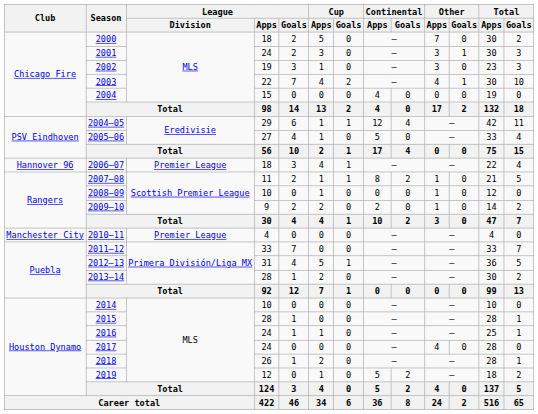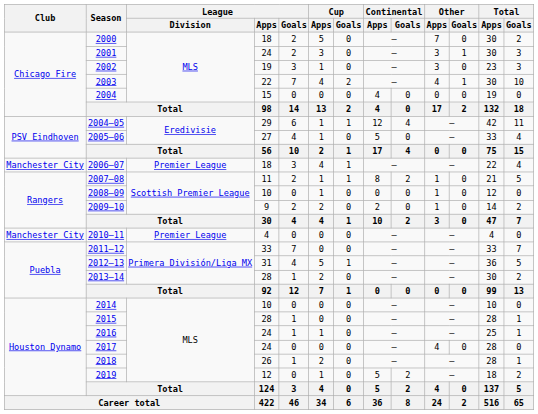 <table class="wikitable" style="text-align:center">
 <tr>
 <th rowspan="2">Club</th>
 <th rowspan="2">Season</th>
 <th colspan="3">League</th>
 <th colspan="2">Cup</th>
 <th colspan="2">Continental</th>
 <th colspan="2">Other</th>
 <th colspan="2">Total</th>
 </tr>
 <tr>
 <th>Division</th>
 <th>Apps</th>
 <th>Goals</th>
 <th>Apps</th>
 <th>Goals</th>
 <th>Apps</th>
 <th>Goals</th>
 <th>Apps</th>
 <th>Goals</th>
 <th>Apps</th>
 <th>Goals</th>
 </tr>
 <tr>
 <td rowspan="6"><a href='#'>Chicago Fire</a></td>
 <td><a href='#'>2000</a></td>
 <td rowspan="5"><a href='#'>MLS</a></td>
 <td>18</td>
 <td>2</td>
 <td>5</td>
 <td>0</td>
 <td colspan="2">—</td>
 <td>7</td>
 <td>0</td>
 <td>30</td>
 <td>2</td>
 </tr>
 <tr>
 <td><a href='#'>2001</a></td>
 <td>24</td>
 <td>2</td>
 <td>3</td>
 <td>0</td>
 <td colspan="2">—</td>
 <td>3</td>
 <td>1</td>
 <td>30</td>
 <td>3</td>
 </tr>
 <tr>
 <td><a href='#'>2002</a></td>
 <td>19</td>
 <td>3</td>
 <td>1</td>
 <td>0</td>
 <td colspan="2">—</td>
 <td>3</td>
 <td>0</td>
 <td>23</td>
 <td>3</td>
 </tr>
 <tr>
 <td><a href='#'>2003</a></td>
 <td>22</td>
 <td>7</td>
 <td>4</td>
 <td>2</td>
 <td colspan="2">—</td>
 <td>4</td>
 <td>1</td>
 <td>30</td>
 <td>10</td>
 </tr>
 <tr>
 <td><a href='#'>2004</a></td>
 <td>15</td>
 <td>0</td>
 <td>0</td>
 <td>0</td>
 <td>4</td>
 <td>0</td>
 <td>0</td>
 <td>0</td>
 <td>19</td>
 <td>0</td>
 </tr>
 <tr>
 <th colspan="2">Total</th>
 <th>98</th>
 <th>14</th>
 <th>13</th>
 <th>2</th>
 <th>4</th>
 <th>0</th>
 <th>17</th>
 <th>2</th>
 <th>132</th>
 <th>18</th>
 </tr>
 <tr>
 <td rowspan="3"><a href='#'>PSV Eindhoven</a></td>
 <td><a href='#'>2004–05</a></td>
 <td rowspan="2"><a href='#'>Eredivisie</a></td>
 <td>29</td>
 <td>6</td>
 <td>1</td>
 <td>1</td>
 <td>12</td>
 <td>4</td>
 <td colspan="2">—</td>
 <td>42</td>
 <td>11</td>
 </tr>
 <tr>
 <td><a href='#'>2005–06</a></td>
 <td>27</td>
 <td>4</td>
 <td>1</td>
 <td>0</td>
 <td>5</td>
 <td>0</td>
 <td colspan="2">—</td>
 <td>33</td>
 <td>4</td>
 </tr>
 <tr>
 <th colspan="2">Total</th>
 <th>56</th>
 <th>10</th>
 <th>2</th>
 <th>1</th>
 <th>17</th>
 <th>4</th>
 <th>0</th>
 <th>0</th>
 <th>75</th>
 <th>15</th>
 </tr>
 <tr>
-<td><a href='#'>Hannover 96</a></td>
+<td><a href='#'>Manchester City</a></td>
 <td><a href='#'>2006–07</a></td>
 <td><a href='#'>Premier League</a></td>
 <td>18</td>
 <td>3</td>
 <td>4</td>
 <td>1</td>
 <td colspan="2">—</td>
 <td colspan="2">—</td>
 <td>22</td>
 <td>4</td>
 </tr>
 <tr>
 <td rowspan="4"><a href='#'>Rangers</a></td>
 <td><a href='#'>2007–08</a></td>
 <td rowspan="3"><a href='#'>Scottish Premier League</a></td>
 <td>11</td>
 <td>2</td>
 <td>1</td>
 <td>1</td>
 <td>8</td>
 <td>2</td>
 <td>1</td>
 <td>0</td>
 <td>21</td>
 <td>5</td>
 </tr>
 <tr>
 <td><a href='#'>2008–09</a></td>
 <td>10</td>
 <td>0</td>
 <td>1</td>
 <td>0</td>
 <td>0</td>
 <td>0</td>
 <td>1</td>
 <td>0</td>
 <td>12</td>
 <td>0</td>
 </tr>
 <tr>
 <td><a href='#'>2009–10</a></td>
 <td>9</td>
 <td>2</td>
 <td>2</td>
 <td>0</td>
 <td>2</td>
 <td>0</td>
 <td>1</td>
 <td>0</td>
 <td>14</td>
 <td>2</td>
 </tr>
 <tr>
 <th colspan="2">Total</th>
 <th>30</th>
 <th>4</th>
 <th>4</th>
 <th>1</th>
 <th>10</th>
 <th>2</th>
 <th>3</th>
 <th>0</th>
 <th>47</th>
 <th>7</th>
 </tr>
 <tr>
 <td><a href='#'>Manchester City</a></td>
 <td><a href='#'>2010–11</a></td>
 <td><a href='#'>Premier League</a></td>
 <td>4</td>
 <td>0</td>
 <td>0</td>
 <td>0</td>
 <td colspan="2">—</td>
 <td colspan="2">—</td>
 <td>4</td>
 <td>0</td>
 </tr>
 <tr>
 <td rowspan="4"><a href='#'>Puebla</a></td>
 <td><a href='#'>2011–12</a></td>
 <td rowspan="3"><a href='#'>Primera División/Liga MX</a></td>
 <td>33</td>
 <td>7</td>
 <td>0</td>
 <td>0</td>
 <td colspan="2">—</td>
 <td colspan="2">—</td>
 <td>33</td>
 <td>7</td>
 </tr>
 <tr>
 <td><a href='#'>2012–13</a></td>
 <td>31</td>
 <td>4</td>
 <td>5</td>
 <td>1</td>
 <td colspan="2">—</td>
 <td colspan="2">—</td>
 <td>36</td>
 <td>5</td>
 </tr>
 <tr>
 <td><a href='#'>2013–14</a></td>
 <td>28</td>
 <td>1</td>
 <td>2</td>
 <td>0</td>
 <td colspan="2">—</td>
 <td colspan="2">—</td>
 <td>30</td>
 <td>2</td>
 </tr>
 <tr>
 <th colspan="2">Total</th>
 <th>92</th>
 <th>12</th>
 <th>7</th>
 <th>1</th>
 <th>0</th>
 <th>0</th>
 <th>0</th>
 <th>0</th>
 <th>99</th>
 <th>13</th>
 </tr>
 <tr>
 <td rowspan="7"><a href='#'>Houston Dynamo</a></td>
 <td><a href='#'>2014</a></td>
 <td rowspan="6">MLS</td>
 <td>10</td>
 <td>0</td>
 <td>0</td>
 <td>0</td>
 <td colspan="2">—</td>
 <td colspan="2">—</td>
 <td>10</td>
 <td>0</td>
 </tr>
 <tr>
 <td><a href='#'>2015</a></td>
 <td>28</td>
 <td>1</td>
 <td>0</td>
 <td>0</td>
 <td colspan="2">—</td>
 <td colspan="2">—</td>
 <td>28</td>
 <td>1</td>
 </tr>
 <tr>
 <td><a href='#'>2016</a></td>
 <td>24</td>
 <td>1</td>
 <td>1</td>
 <td>0</td>
 <td colspan="2">—</td>
 <td colspan="2">—</td>
 <td>25</td>
 <td>1</td>
 </tr>
 <tr>
 <td><a href='#'>2017</a></td>
 <td>24</td>
 <td>0</td>
 <td>0</td>
 <td>0</td>
 <td colspan="2">—</td>
 <td>4</td>
 <td>0</td>
 <td>28</td>
 <td>0</td>
 </tr>
 <tr>
 <td><a href='#'>2018</a></td>
 <td>26</td>
 <td>1</td>
 <td>2</td>
 <td>0</td>
 <td colspan="2">—</td>
 <td colspan="2">—</td>
 <td>28</td>
 <td>1</td>
 </tr>
 <tr>
 <td><a href='#'>2019</a></td>
 <td>12</td>
 <td>0</td>
 <td>1</td>
 <td>0</td>
 <td>5</td>
 <td>2</td>
 <td colspan="2">—</td>
 <td>18</td>
 <td>2</td>
 </tr>
 <tr>
 <th colspan="2">Total</th>
 <th>124</th>
 <th>3</th>
 <th>4</th>
 <th>0</th>
 <th>5</th>
 <th>2</th>
 <th>4</th>
 <th>0</th>
 <th>137</th>
 <th>5</th>
 </tr>
 <tr>
 <th colspan="3">Career total</th>
 <th>422</th>
 <th>46</th>
 <th>34</th>
 <th>6</th>
 <th>36</th>
 <th>8</th>
 <th>24</th>
 <th>2</th>
 <th>516</th>
 <th>65</th>
 </tr>
 </table>
